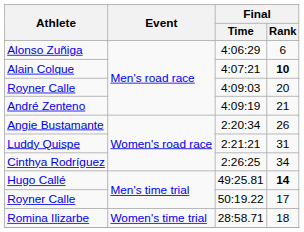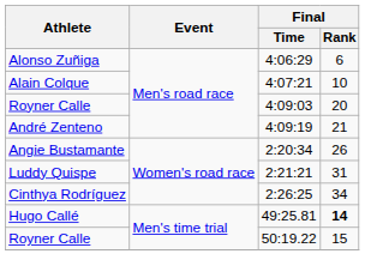 <table class="wikitable" style="font-size:90%;text-align:center">
 <tr>
 <th rowspan="2">Athlete</th>
 <th rowspan="2">Event</th>
 <th colspan="2">Final</th>
 </tr>
 <tr style="font-size:95%">
 <th>Time</th>
 <th>Rank</th>
 </tr>
 <tr>
 <td align=left><a href='#'>Alonso Zuñiga</a></td>
 <td align=left rowspan=4><a href='#'>Men's road race</a></td>
 <td>4:06:29</td>
 <td>6</td>
 </tr>
 <tr>
 <td align=left><a href='#'>Alain Colque</a></td>
 <td>4:07:21</td>
-<td><strong>10</strong></td>
+<td>10</td>
 </tr>
 <tr>
 <td align=left><a href='#'>Royner Calle</a></td>
 <td>4:09:03</td>
 <td>20</td>
 </tr>
 <tr>
 <td align=left><a href='#'>André Zenteno</a></td>
 <td>4:09:19</td>
 <td>21</td>
 </tr>
 <tr>
 <td align=left><a href='#'>Angie Bustamante</a></td>
 <td align=left rowspan=3><a href='#'>Women's road race</a></td>
 <td>2:20:34</td>
 <td>26</td>
 </tr>
 <tr>
 <td align=left><a href='#'>Luddy Quispe</a></td>
 <td>2:21:21</td>
 <td>31</td>
 </tr>
 <tr>
 <td align=left><a href='#'>Cinthya Rodríguez</a></td>
 <td>2:26:25</td>
 <td>34</td>
 </tr>
 <tr>
 <td align=left><a href='#'>Hugo Callé</a></td>
 <td align=left rowspan=2><a href='#'>Men's time trial</a></td>
 <td>49:25.81</td>
 <td><strong>14</strong></td>
 </tr>
 <tr>
 <td align=left><a href='#'>Royner Calle</a></td>
 <td>50:19.22</td>
-<td>17</td>
-</tr>
-<tr>
-<td align=left><a href='#'>Romina Ilizarbe</a></td>
-<td align=left><a href='#'>Women's time trial</a></td>
-<td>28:58.71</td>
-<td>18</td>
+<td>15</td>
 </tr>
 <tr>
 </tr>
 </table>
